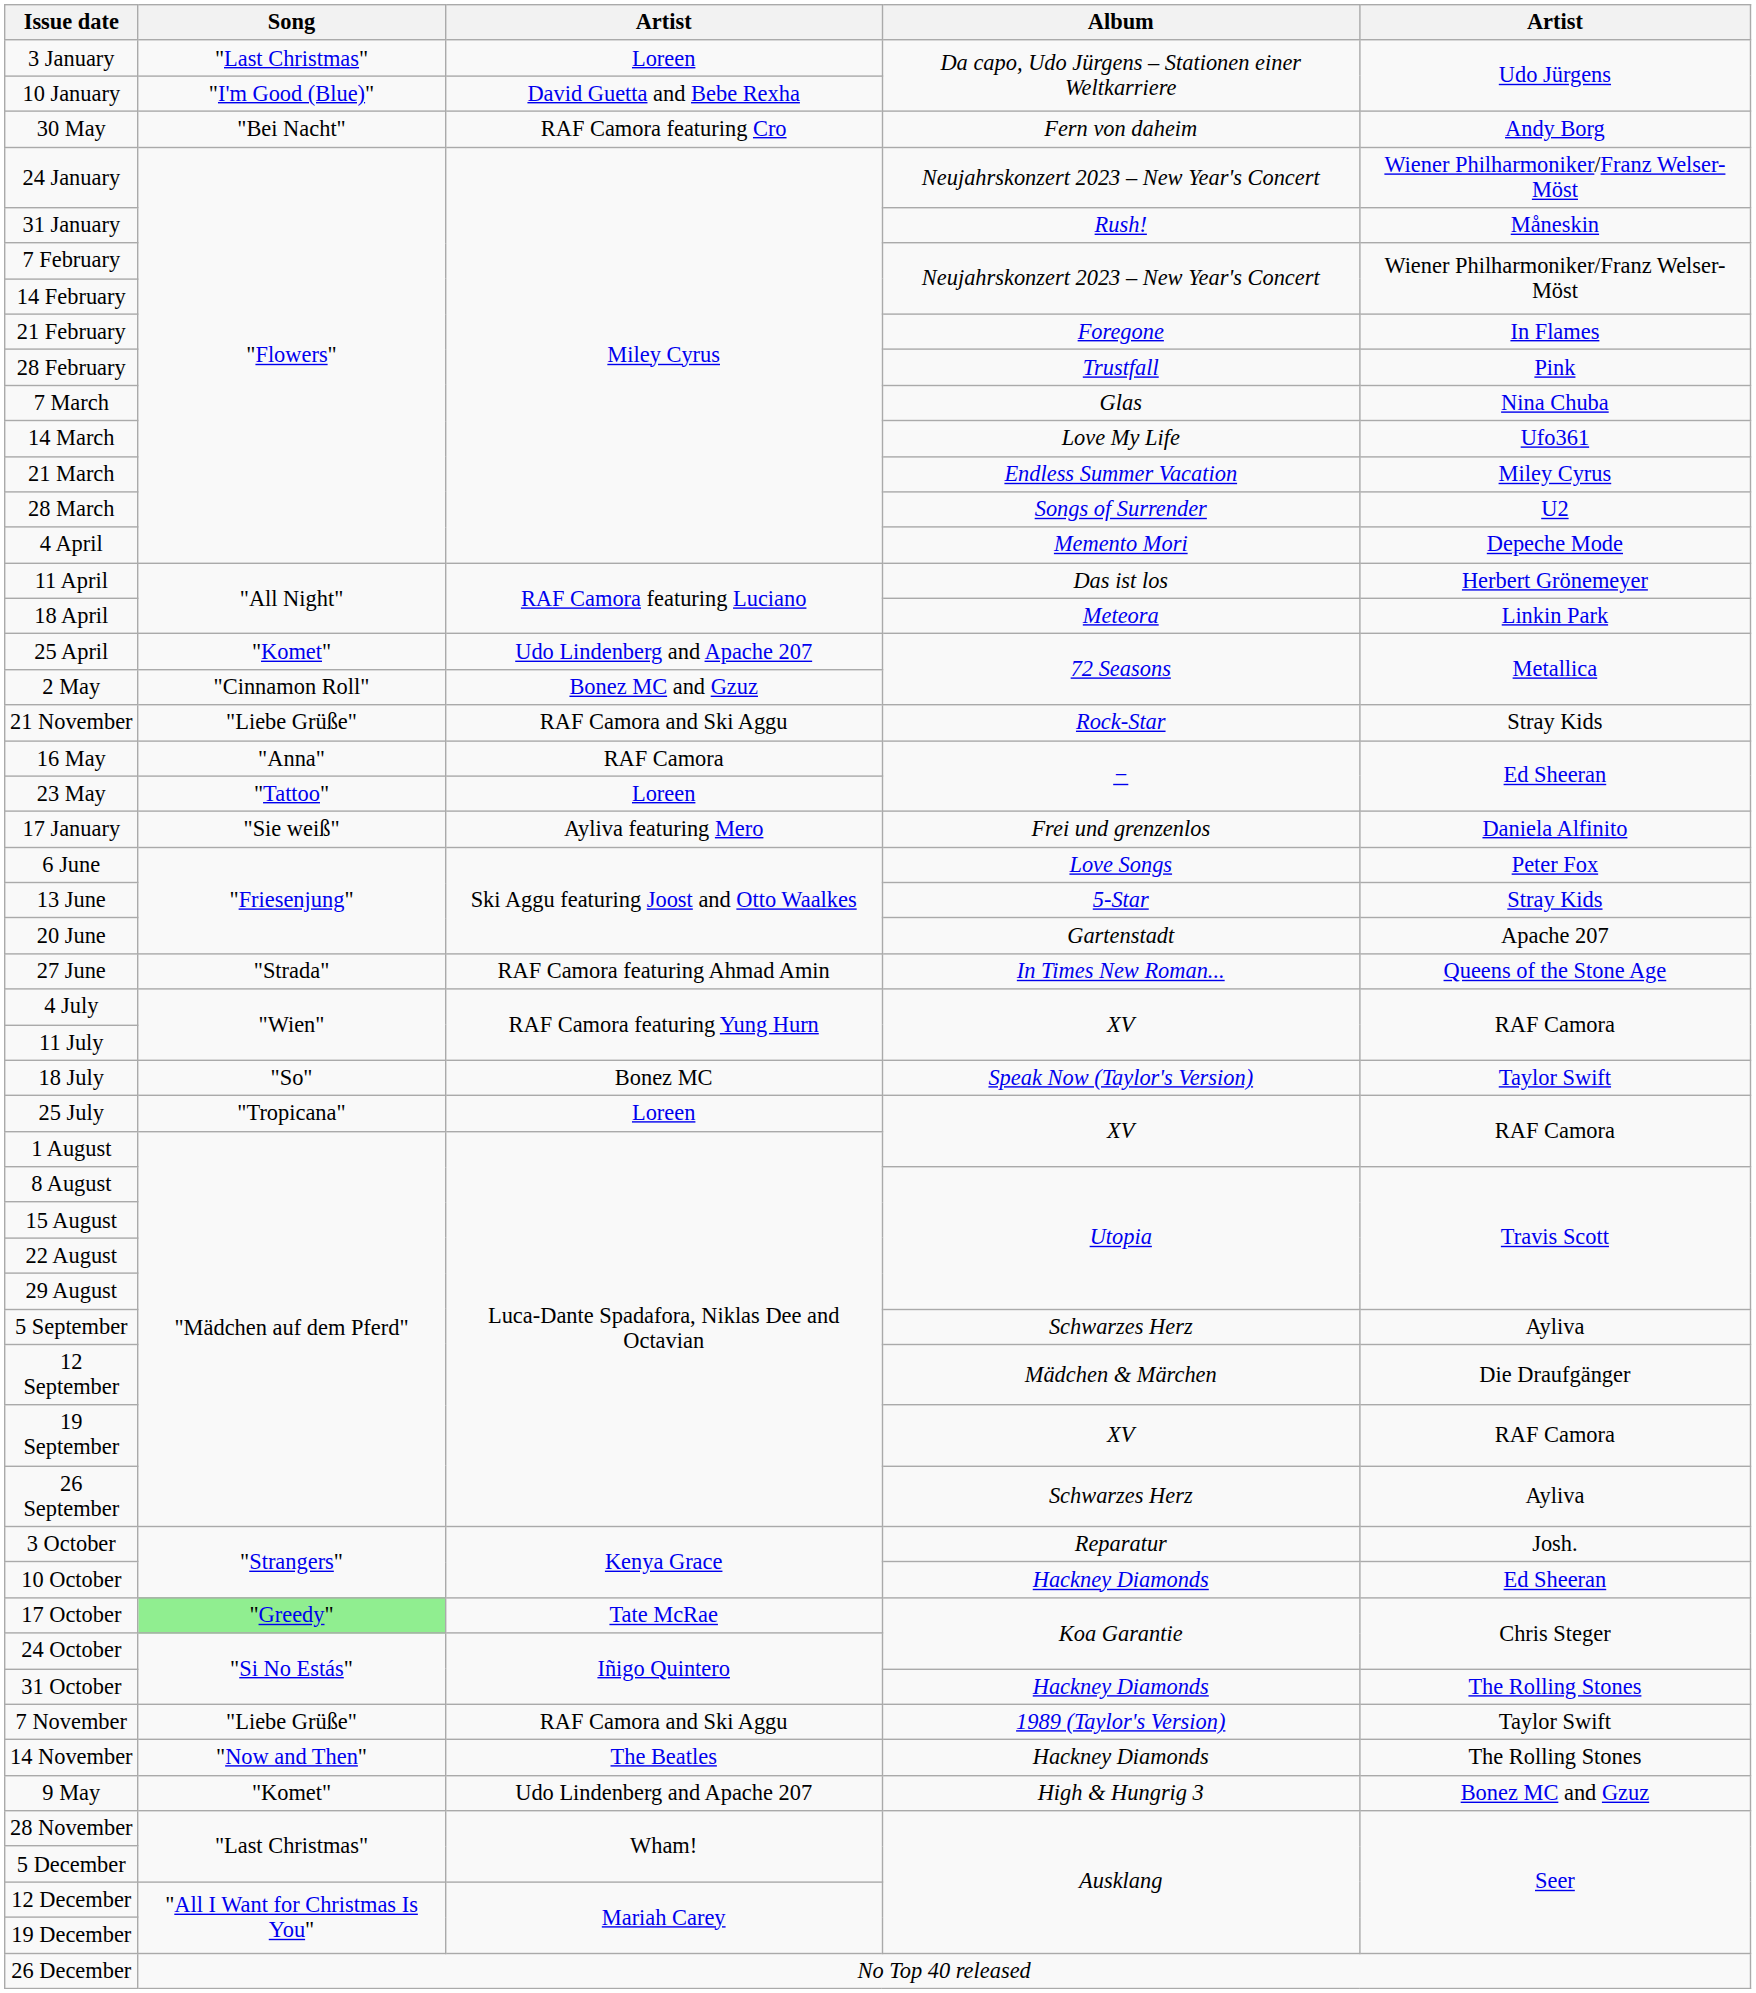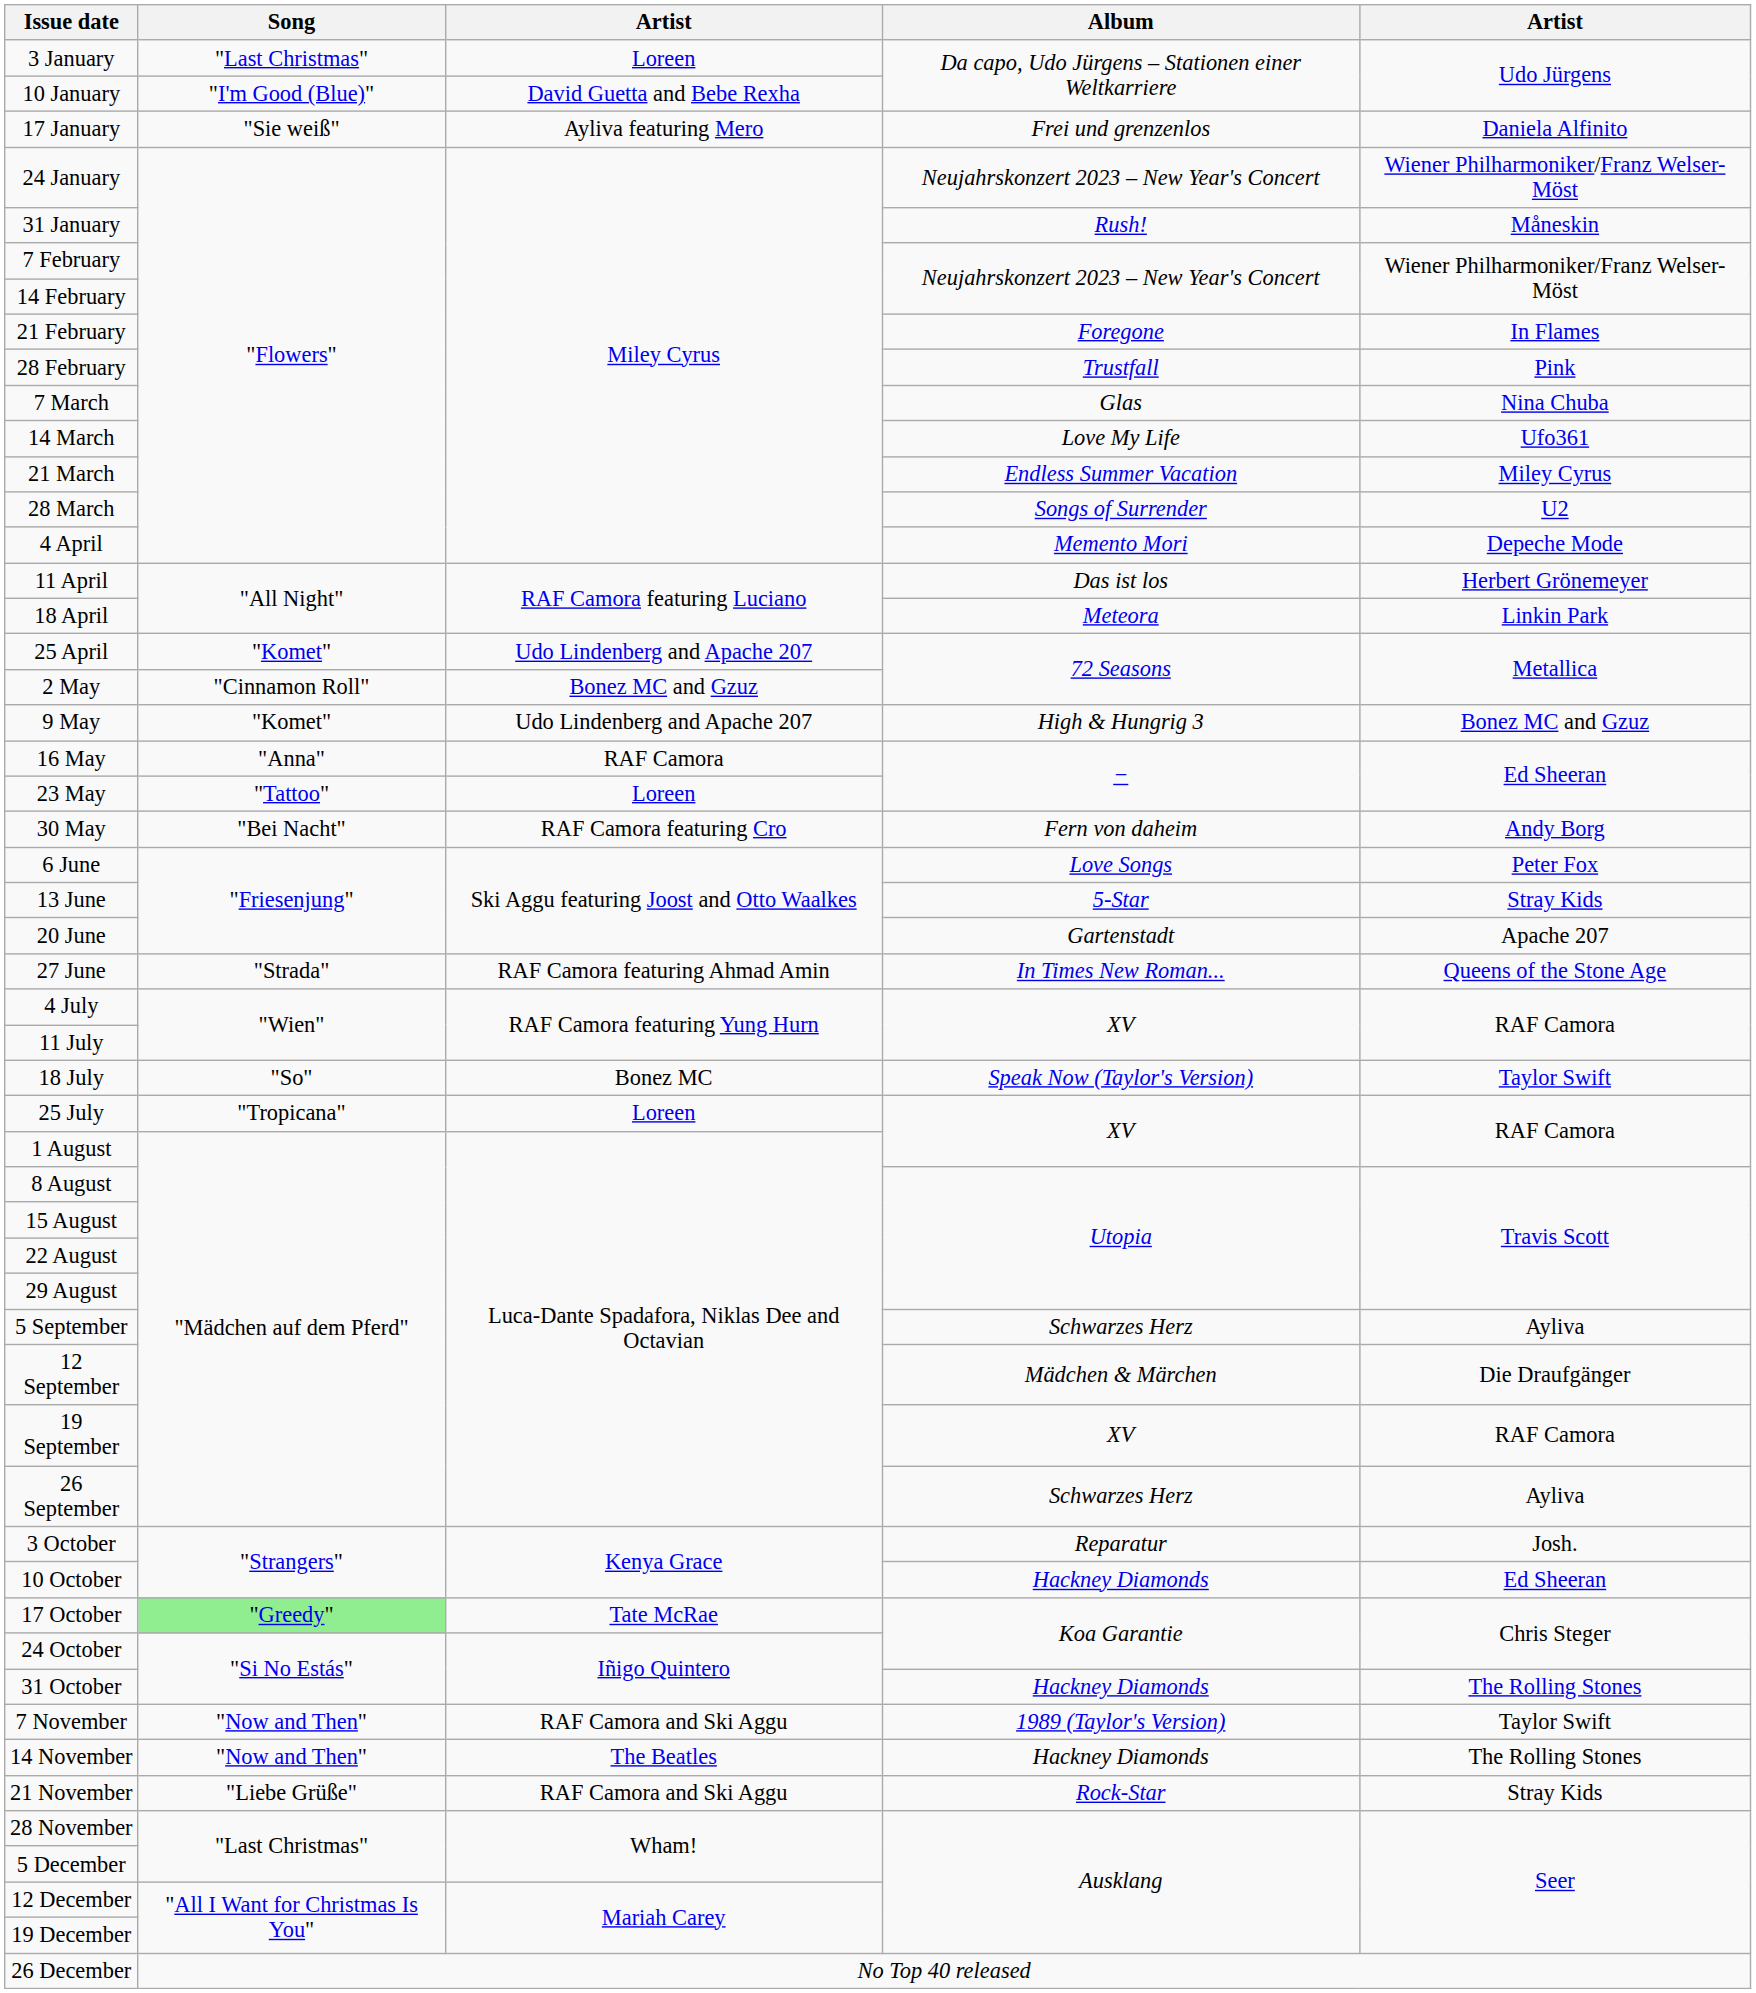 <table class="wikitable plainrowheaders" style="text-align:center">
 <tr>
 <th>Issue date</th>
 <th>Song</th>
 <th>Artist</th>
 <th>Album</th>
 <th>Artist</th>
 </tr>
 <tr>
 <td>3 January</td>
 <td>"<a href='#'>Last Christmas</a>"</td>
 <td><a href='#'>Loreen</a></td>
 <td rowspan="2"><em>Da capo, Udo Jürgens – Stationen einer Weltkarriere</em></td>
 <td rowspan="2"><a href='#'>Udo Jürgens</a></td>
 </tr>
 <tr>
 <td>10 January</td>
 <td>"<a href='#'>I'm Good (Blue)</a>"</td>
 <td><a href='#'>David Guetta</a> and <a href='#'>Bebe Rexha</a></td>
 </tr>
 <tr>
-<td>30 May</td>
-<td>"Bei Nacht"</td>
-<td>RAF Camora featuring <a href='#'>Cro</a></td>
-<td><em>Fern von daheim</em></td>
-<td><a href='#'>Andy Borg</a></td>
+<td>17 January</td>
+<td>"Sie weiß"</td>
+<td>Ayliva featuring <a href='#'>Mero</a></td>
+<td><em>Frei und grenzenlos</em></td>
+<td><a href='#'>Daniela Alfinito</a></td>
 </tr>
 <tr>
 <td>24 January</td>
 <td rowspan="11">"<a href='#'>Flowers</a>"</td>
 <td rowspan="11"><a href='#'>Miley Cyrus</a></td>
 <td><em>Neujahrskonzert 2023 – New Year's Concert</em></td>
 <td><a href='#'>Wiener Philharmoniker</a>/<a href='#'>Franz Welser-Möst</a></td>
 </tr>
 <tr>
 <td>31 January</td>
 <td><em><a href='#'>Rush!</a></em></td>
 <td><a href='#'>Måneskin</a></td>
 </tr>
 <tr>
 <td>7 February</td>
 <td rowspan="2"><em>Neujahrskonzert 2023 – New Year's Concert</em></td>
 <td rowspan="2">Wiener Philharmoniker/Franz Welser-Möst</td>
 </tr>
 <tr>
 <td>14 February</td>
 </tr>
 <tr>
 <td>21 February</td>
 <td><em><a href='#'>Foregone</a></em></td>
 <td><a href='#'>In Flames</a></td>
 </tr>
 <tr>
 <td>28 February</td>
 <td><em><a href='#'>Trustfall</a></em></td>
 <td><a href='#'>Pink</a></td>
 </tr>
 <tr>
 <td>7 March</td>
 <td><em>Glas</em></td>
 <td><a href='#'>Nina Chuba</a></td>
 </tr>
 <tr>
 <td>14 March</td>
 <td><em>Love My Life</em></td>
 <td><a href='#'>Ufo361</a></td>
 </tr>
 <tr>
 <td>21 March</td>
 <td><em><a href='#'>Endless Summer Vacation</a></em></td>
 <td><a href='#'>Miley Cyrus</a></td>
 </tr>
 <tr>
 <td>28 March</td>
 <td><em><a href='#'>Songs of Surrender</a></em></td>
 <td><a href='#'>U2</a></td>
 </tr>
 <tr>
 <td>4 April</td>
 <td><em><a href='#'>Memento Mori</a></em></td>
 <td><a href='#'>Depeche Mode</a></td>
 </tr>
 <tr>
 <td>11 April</td>
 <td rowspan="2">"All Night"</td>
 <td rowspan="2"><a href='#'>RAF Camora</a> featuring <a href='#'>Luciano</a></td>
 <td><em>Das ist los</em></td>
 <td><a href='#'>Herbert Grönemeyer</a></td>
 </tr>
 <tr>
 <td>18 April</td>
 <td><em><a href='#'>Meteora</a></em></td>
 <td><a href='#'>Linkin Park</a></td>
 </tr>
 <tr>
 <td>25 April</td>
 <td>"<a href='#'>Komet</a>"</td>
 <td><a href='#'>Udo Lindenberg</a> and <a href='#'>Apache 207</a></td>
 <td rowspan="2"><em><a href='#'>72 Seasons</a></em></td>
 <td rowspan="2"><a href='#'>Metallica</a></td>
 </tr>
 <tr>
 <td>2 May</td>
 <td>"Cinnamon Roll"</td>
 <td><a href='#'>Bonez MC</a> and <a href='#'>Gzuz</a></td>
 </tr>
 <tr>
-<td>21 November</td>
-<td>"Liebe Grüße"</td>
-<td>RAF Camora and Ski Aggu</td>
-<td><em><a href='#'>Rock-Star</a></em></td>
-<td>Stray Kids</td>
+<td>9 May</td>
+<td>"Komet"</td>
+<td>Udo Lindenberg and Apache 207</td>
+<td><em>High & Hungrig 3</em></td>
+<td><a href='#'>Bonez MC</a> and <a href='#'>Gzuz</a></td>
 </tr>
 <tr>
 <td>16 May</td>
 <td>"Anna"</td>
 <td>RAF Camora</td>
 <td rowspan="2"><em><a href='#'>−</a></em></td>
 <td rowspan="2"><a href='#'>Ed Sheeran</a></td>
 </tr>
 <tr>
 <td>23 May</td>
 <td>"<a href='#'>Tattoo</a>"</td>
 <td><a href='#'>Loreen</a></td>
 </tr>
 <tr>
-<td>17 January</td>
-<td>"Sie weiß"</td>
-<td>Ayliva featuring <a href='#'>Mero</a></td>
-<td><em>Frei und grenzenlos</em></td>
-<td><a href='#'>Daniela Alfinito</a></td>
+<td>30 May</td>
+<td>"Bei Nacht"</td>
+<td>RAF Camora featuring <a href='#'>Cro</a></td>
+<td><em>Fern von daheim</em></td>
+<td><a href='#'>Andy Borg</a></td>
 </tr>
 <tr>
 <td>6 June</td>
 <td rowspan="3">"<a href='#'>Friesenjung</a>"</td>
 <td rowspan="3">Ski Aggu featuring <a href='#'>Joost</a> and <a href='#'>Otto Waalkes</a></td>
 <td><em><a href='#'>Love Songs</a></em></td>
 <td><a href='#'>Peter Fox</a></td>
 </tr>
 <tr>
 <td>13 June</td>
 <td><em><a href='#'>5-Star</a></em></td>
 <td><a href='#'>Stray Kids</a></td>
 </tr>
 <tr>
 <td>20 June</td>
 <td><em>Gartenstadt</em></td>
 <td>Apache 207</td>
 </tr>
 <tr>
 <td>27 June</td>
 <td>"Strada"</td>
 <td>RAF Camora featuring Ahmad Amin</td>
 <td><em><a href='#'>In Times New Roman...</a></em></td>
 <td><a href='#'>Queens of the Stone Age</a></td>
 </tr>
 <tr>
 <td>4 July</td>
 <td rowspan="2">"Wien"</td>
 <td rowspan="2">RAF Camora featuring <a href='#'>Yung Hurn</a></td>
 <td rowspan="2"><em>XV</em></td>
 <td rowspan="2">RAF Camora</td>
 </tr>
 <tr>
 <td>11 July</td>
 </tr>
 <tr>
 <td>18 July</td>
 <td>"So"</td>
 <td>Bonez MC</td>
 <td><em><a href='#'>Speak Now (Taylor's Version)</a></em></td>
 <td><a href='#'>Taylor Swift</a></td>
 </tr>
 <tr>
 <td>25 July</td>
 <td>"Tropicana"</td>
 <td><a href='#'>Loreen</a></td>
 <td rowspan="2"><em>XV</em></td>
 <td rowspan="2">RAF Camora</td>
 </tr>
 <tr>
 <td>1 August</td>
 <td rowspan="9">"Mädchen auf dem Pferd"</td>
 <td rowspan="9">Luca-Dante Spadafora, Niklas Dee and Octavian</td>
 </tr>
 <tr>
 <td>8 August</td>
 <td rowspan="4"><em><a href='#'>Utopia</a></em></td>
 <td rowspan="4"><a href='#'>Travis Scott</a></td>
 </tr>
 <tr>
 <td>15 August</td>
 </tr>
 <tr>
 <td>22 August</td>
 </tr>
 <tr>
 <td>29 August</td>
 </tr>
 <tr>
 <td>5 September</td>
 <td><em>Schwarzes Herz</em></td>
 <td>Ayliva</td>
 </tr>
 <tr>
 <td>12 September</td>
 <td><em>Mädchen & Märchen</em></td>
 <td>Die Draufgänger</td>
 </tr>
 <tr>
 <td>19 September</td>
 <td><em>XV</em></td>
 <td>RAF Camora</td>
 </tr>
 <tr>
 <td>26 September</td>
 <td><em>Schwarzes Herz</em></td>
 <td>Ayliva</td>
 </tr>
 <tr>
 <td>3 October</td>
 <td rowspan="2">"<a href='#'>Strangers</a>"</td>
 <td rowspan="2"><a href='#'>Kenya Grace</a></td>
 <td><em>Reparatur</em></td>
 <td>Josh.</td>
 </tr>
 <tr>
 <td>10 October</td>
 <td><em><a href='#'>Hackney Diamonds</a></em></td>
 <td><a href='#'>Ed Sheeran</a></td>
 </tr>
 <tr>
 <td>17 October</td>
 <td style="background: lightgreen;">"<a href='#'>Greedy</a>"</td>
 <td><a href='#'>Tate McRae</a></td>
 <td rowspan="2"><em>Koa Garantie</em></td>
 <td rowspan="2">Chris Steger</td>
 </tr>
 <tr>
 <td>24 October</td>
 <td rowspan="2">"<a href='#'>Si No Estás</a>"</td>
 <td rowspan="2"><a href='#'>Iñigo Quintero</a></td>
 </tr>
 <tr>
 <td>31 October</td>
 <td><em><a href='#'>Hackney Diamonds</a></em></td>
 <td><a href='#'>The Rolling Stones</a></td>
 </tr>
 <tr>
 <td>7 November</td>
-<td>"Liebe Grüße"</td>
+<td>"<a href='#'>Now and Then</a>"</td>
 <td>RAF Camora and Ski Aggu</td>
 <td><em><a href='#'>1989 (Taylor's Version)</a></em></td>
 <td>Taylor Swift</td>
 </tr>
 <tr>
 <td>14 November</td>
 <td>"<a href='#'>Now and Then</a>"</td>
 <td><a href='#'>The Beatles</a></td>
 <td><em>Hackney Diamonds</em></td>
 <td>The Rolling Stones</td>
 </tr>
 <tr>
-<td>9 May</td>
-<td>"Komet"</td>
-<td>Udo Lindenberg and Apache 207</td>
-<td><em>High & Hungrig 3</em></td>
-<td><a href='#'>Bonez MC</a> and <a href='#'>Gzuz</a></td>
+<td>21 November</td>
+<td>"Liebe Grüße"</td>
+<td>RAF Camora and Ski Aggu</td>
+<td><em><a href='#'>Rock-Star</a></em></td>
+<td>Stray Kids</td>
 </tr>
 <tr>
 <td>28 November</td>
 <td rowspan="2">"Last Christmas"</td>
 <td rowspan="2">Wham!</td>
 <td rowspan="4"><em>Ausklang</em></td>
 <td rowspan="4"><a href='#'>Seer</a></td>
 </tr>
 <tr>
 <td>5 December</td>
 </tr>
 <tr>
 <td>12 December</td>
 <td rowspan="2">"<a href='#'>All I Want for Christmas Is You</a>"</td>
 <td rowspan="2"><a href='#'>Mariah Carey</a></td>
 </tr>
 <tr>
 <td>19 December</td>
 </tr>
 <tr>
 <td>26 December</td>
 <td colspan="4"><em>No Top 40 released</em></td>
 </tr>
 </table>
